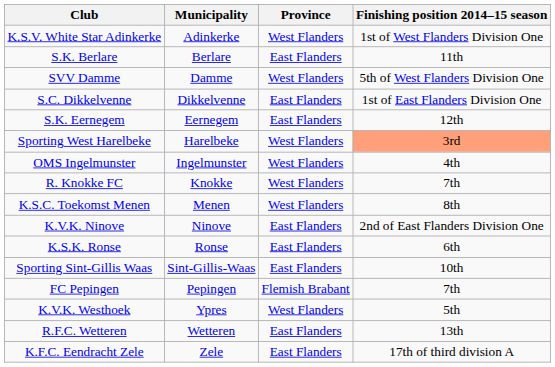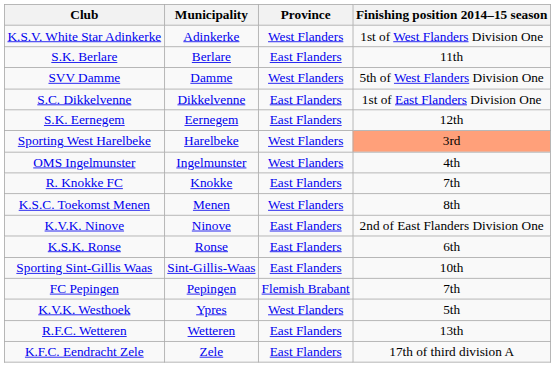 <table class="wikitable sortable" style="text-align:center;">
 <tr>
 <th>Club</th>
 <th>Municipality</th>
 <th>Province</th>
 <th>Finishing position 2014–15 season</th>
 </tr>
 <tr>
 <td><a href='#'>K.S.V. White Star Adinkerke</a></td>
 <td><a href='#'>Adinkerke</a></td>
 <td><a href='#'>West Flanders</a></td>
 <td>1st of <a href='#'>West Flanders</a> Division One</td>
 </tr>
 <tr>
 <td><a href='#'>S.K. Berlare</a></td>
 <td><a href='#'>Berlare</a></td>
 <td><a href='#'>East Flanders</a></td>
 <td>11th</td>
 </tr>
 <tr>
 <td><a href='#'>SVV Damme</a></td>
 <td><a href='#'>Damme</a></td>
 <td><a href='#'>West Flanders</a></td>
 <td>5th of <a href='#'>West Flanders</a> Division One</td>
 </tr>
 <tr>
 <td><a href='#'>S.C. Dikkelvenne</a></td>
 <td><a href='#'>Dikkelvenne</a></td>
 <td><a href='#'>East Flanders</a></td>
 <td>1st of <a href='#'>East Flanders</a> Division One</td>
 </tr>
 <tr>
 <td><a href='#'>S.K. Eernegem</a></td>
 <td><a href='#'>Eernegem</a></td>
 <td><a href='#'>East Flanders</a></td>
 <td>12th</td>
 </tr>
 <tr>
 <td><a href='#'>Sporting West Harelbeke</a></td>
 <td><a href='#'>Harelbeke</a></td>
 <td><a href='#'>West Flanders</a></td>
 <td style="background: lightsalmon;">3rd</td>
 </tr>
 <tr>
 <td><a href='#'>OMS Ingelmunster</a></td>
 <td><a href='#'>Ingelmunster</a></td>
 <td><a href='#'>West Flanders</a></td>
 <td>4th</td>
 </tr>
 <tr>
 <td><a href='#'>R. Knokke FC</a></td>
 <td><a href='#'>Knokke</a></td>
-<td><a href='#'>West Flanders</a></td>
+<td><a href='#'>East Flanders</a></td>
 <td>7th</td>
 </tr>
 <tr>
 <td><a href='#'>K.S.C. Toekomst Menen</a></td>
 <td><a href='#'>Menen</a></td>
 <td><a href='#'>West Flanders</a></td>
 <td>8th</td>
 </tr>
 <tr>
 <td><a href='#'>K.V.K. Ninove</a></td>
 <td><a href='#'>Ninove</a></td>
 <td><a href='#'>East Flanders</a></td>
 <td>2nd of East Flanders Division One</td>
 </tr>
 <tr>
 <td><a href='#'>K.S.K. Ronse</a></td>
 <td><a href='#'>Ronse</a></td>
 <td><a href='#'>East Flanders</a></td>
 <td>6th</td>
 </tr>
 <tr>
 <td><a href='#'>Sporting Sint-Gillis Waas</a></td>
 <td><a href='#'>Sint-Gillis-Waas</a></td>
 <td><a href='#'>East Flanders</a></td>
 <td>10th</td>
 </tr>
 <tr>
 <td><a href='#'>FC Pepingen</a></td>
 <td><a href='#'>Pepingen</a></td>
 <td><a href='#'>Flemish Brabant</a></td>
 <td>7th</td>
 </tr>
 <tr>
 <td><a href='#'>K.V.K. Westhoek</a></td>
 <td><a href='#'>Ypres</a></td>
 <td><a href='#'>West Flanders</a></td>
 <td>5th</td>
 </tr>
 <tr>
 <td><a href='#'>R.F.C. Wetteren</a></td>
 <td><a href='#'>Wetteren</a></td>
 <td><a href='#'>East Flanders</a></td>
 <td>13th</td>
 </tr>
 <tr>
 <td><a href='#'>K.F.C. Eendracht Zele</a></td>
 <td><a href='#'>Zele</a></td>
 <td><a href='#'>East Flanders</a></td>
 <td>17th of third division A</td>
 </tr>
 </table>
